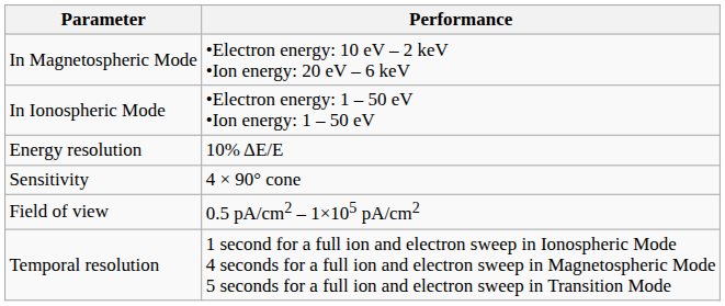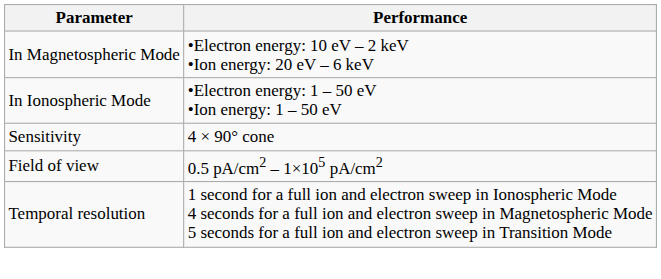 <table class="wikitable">
 <tr>
 <th>Parameter</th>
 <th>Performance</th>
 </tr>
 <tr>
 <td>In Magnetospheric Mode</td>
 <td>•Electron energy: 10 eV – 2 keV <br>•Ion energy: 20 eV – 6 keV</td>
 </tr>
 <tr>
 <td>In Ionospheric Mode</td>
 <td>•Electron energy: 1 – 50 eV <br> •Ion energy: 1 – 50 eV</td>
 </tr>
 <tr>
-<td>Energy resolution</td>
-<td>10% ΔE/E</td>
-</tr>
-<tr>
 <td>Sensitivity</td>
 <td>4 × 90° cone</td>
 </tr>
 <tr>
 <td>Field of view</td>
 <td>0.5 pA/cm<sup>2</sup> – 1×10<sup>5</sup> pA/cm<sup>2</sup></td>
 </tr>
 <tr>
 <td>Temporal resolution</td>
 <td>1 second for a full ion and electron sweep in Ionospheric Mode<br>4 seconds for a full ion and electron sweep in Magnetospheric Mode<br>5 seconds for a full ion and electron sweep in Transition Mode</td>
 </tr>
 </table>
